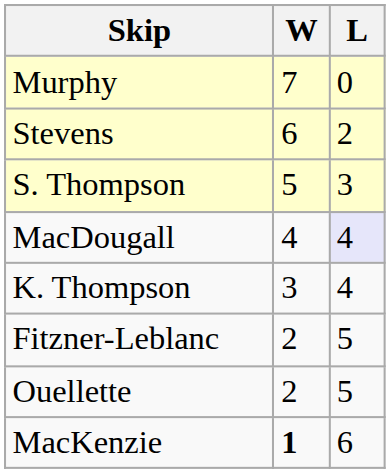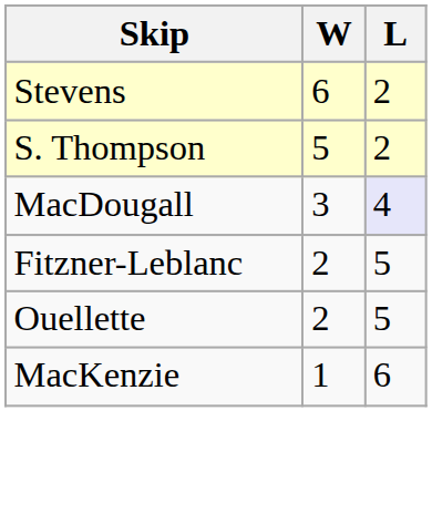 <table class=wikitable>
 <tr>
 <th width=125>Skip</th>
 <th width=20>W</th>
 <th width=20>L</th>
-</tr>
-<tr bgcolor=#ffffcc>
-<td>Murphy</td>
-<td>7</td>
-<td>0</td>
 </tr>
 <tr bgcolor=#ffffcc>
 <td>Stevens</td>
 <td>6</td>
 <td>2</td>
 </tr>
 <tr bgcolor=#ffffcc>
 <td>S. Thompson</td>
 <td>5</td>
-<td>3</td>
+<td>2</td>
 </tr>
 <tr>
 <td>MacDougall</td>
-<td>4</td>
+<td>3</td>
 <td style="background: lavender;">4</td>
-</tr>
-<tr>
-<td>K. Thompson</td>
-<td>3</td>
-<td>4</td>
 </tr>
 <tr>
 <td>Fitzner-Leblanc</td>
 <td>2</td>
 <td>5</td>
 </tr>
 <tr>
 <td>Ouellette</td>
 <td>2</td>
 <td>5</td>
 </tr>
 <tr>
 <td>MacKenzie</td>
-<td><strong>1</strong></td>
+<td>1</td>
 <td>6</td>
 </tr>
 </table>
